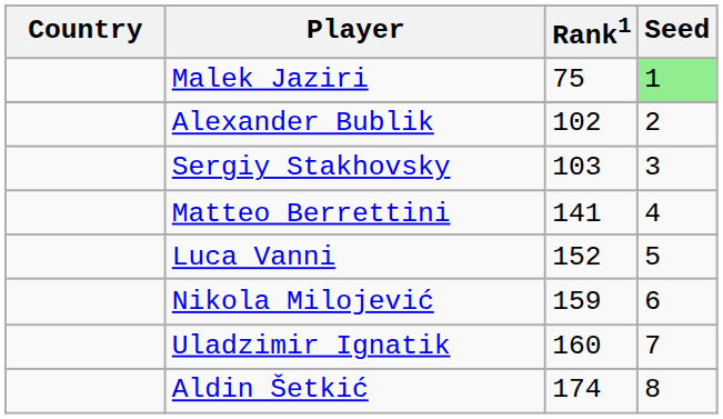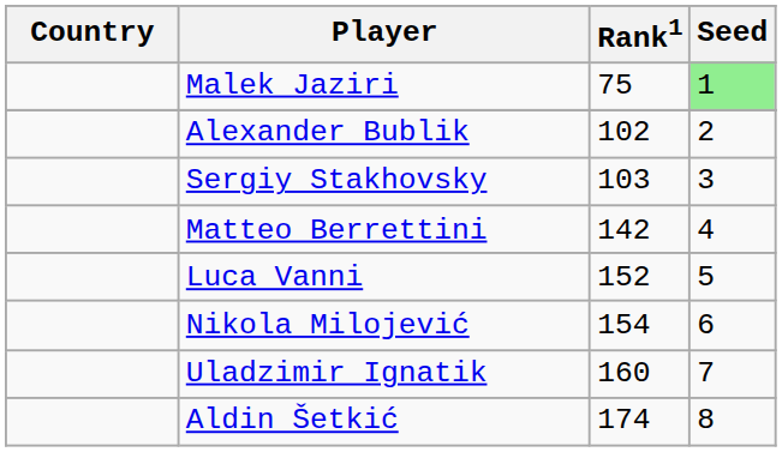 <table class="sortable wikitable">
 <tr>
 <th width="70">Country</th>
 <th width="175">Player</th>
 <th>Rank<sup>1</sup></th>
 <th>Seed</th>
 </tr>
 <tr>
 <td></td>
 <td><a href='#'>Malek Jaziri</a></td>
 <td>75</td>
 <td style="background: lightgreen;">1</td>
 </tr>
 <tr>
 </tr>
 <tr>
 <td></td>
 <td><a href='#'>Alexander Bublik</a></td>
 <td>102</td>
 <td>2</td>
 </tr>
 <tr>
 <td></td>
 <td><a href='#'>Sergiy Stakhovsky</a></td>
 <td>103</td>
 <td>3</td>
 </tr>
 <tr>
 <td></td>
 <td><a href='#'>Matteo Berrettini</a></td>
-<td>141</td>
+<td>142</td>
 <td>4</td>
 </tr>
 <tr>
 <td></td>
 <td><a href='#'>Luca Vanni</a></td>
 <td>152</td>
 <td>5</td>
 </tr>
 <tr>
 <td></td>
 <td><a href='#'>Nikola Milojević</a></td>
-<td>159</td>
+<td>154</td>
 <td>6</td>
 </tr>
 <tr>
 <td></td>
 <td><a href='#'>Uladzimir Ignatik</a></td>
 <td>160</td>
 <td>7</td>
 </tr>
 <tr>
 <td></td>
 <td><a href='#'>Aldin Šetkić</a></td>
 <td>174</td>
 <td>8</td>
 </tr>
 </table>
